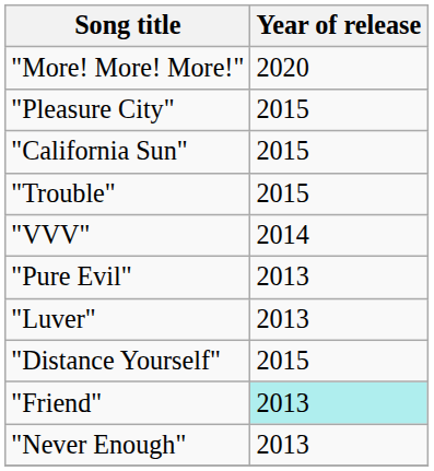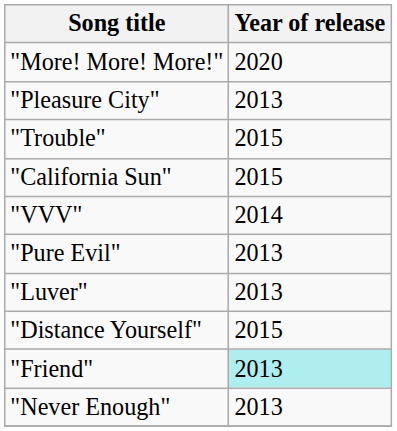 <table class="wikitable">
 <tr>
 <th>Song title</th>
 <th>Year of release</th>
 </tr>
 <tr>
 <td>"More! More! More!"</td>
 <td>2020</td>
 </tr>
 <tr>
 <td>"Pleasure City"</td>
+<td>2013</td>
+</tr>
+<tr>
+<td>"Trouble"</td>
 <td>2015</td>
 </tr>
 <tr>
 <td>"California Sun"</td>
-<td>2015</td>
-</tr>
-<tr>
-<td>"Trouble"</td>
 <td>2015</td>
 </tr>
 <tr>
 <td>"VVV"</td>
 <td>2014</td>
 </tr>
 <tr>
 <td>"Pure Evil"</td>
 <td>2013</td>
 </tr>
 <tr>
 <td>"Luver"</td>
 <td>2013</td>
 </tr>
 <tr>
 <td>"Distance Yourself"</td>
 <td>2015</td>
 </tr>
 <tr>
 <td>"Friend"</td>
 <td style="background: paleturquoise;">2013</td>
 </tr>
 <tr>
 <td>"Never Enough"</td>
 <td>2013</td>
 </tr>
 <tr>
 </tr>
 </table>
